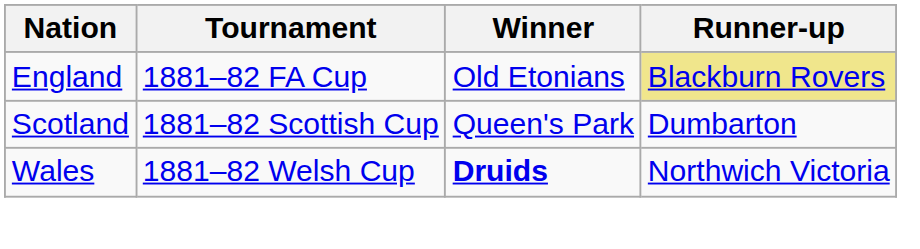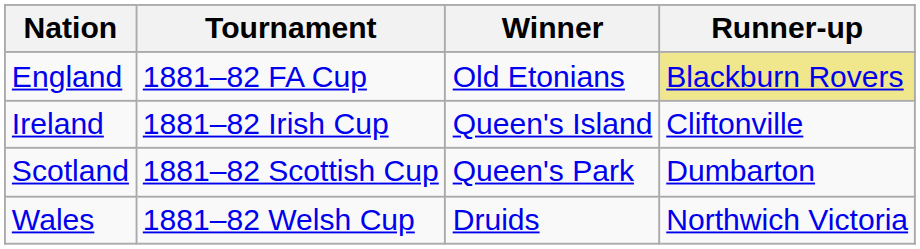 <table class="wikitable">
 <tr>
 <th>Nation</th>
 <th>Tournament</th>
 <th>Winner</th>
 <th>Runner-up</th>
 </tr>
 <tr>
 <td> <a href='#'>England</a></td>
 <td><a href='#'>1881–82 FA Cup</a></td>
 <td><a href='#'>Old Etonians</a></td>
 <td style="background: khaki;"><a href='#'>Blackburn Rovers</a></td>
 </tr>
 <tr>
+<td> <a href='#'>Ireland</a></td>
+<td><a href='#'>1881–82 Irish Cup</a></td>
+<td><a href='#'>Queen's Island</a></td>
+<td><a href='#'>Cliftonville</a></td>
+</tr>
+<tr>
 <td> <a href='#'>Scotland</a></td>
 <td><a href='#'>1881–82 Scottish Cup</a></td>
 <td><a href='#'>Queen's Park</a></td>
 <td><a href='#'>Dumbarton</a></td>
 </tr>
 <tr>
 <td> <a href='#'>Wales</a></td>
 <td><a href='#'>1881–82 Welsh Cup</a></td>
-<td><strong><a href='#'>Druids</a></strong></td>
+<td><a href='#'>Druids</a></td>
 <td><a href='#'>Northwich Victoria</a></td>
 </tr>
 </table>
